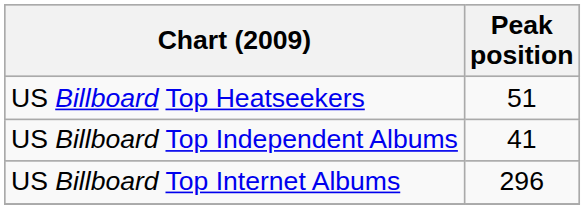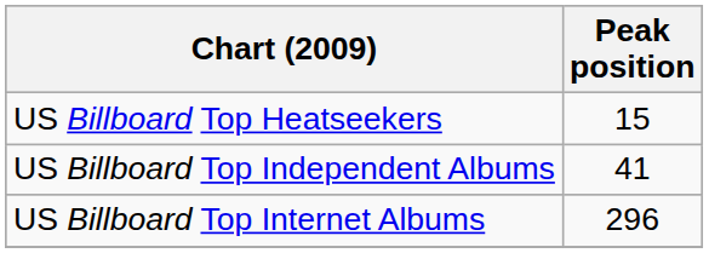 <table class="wikitable sortable">
 <tr>
 <th>Chart (2009)</th>
 <th>Peak<br>position</th>
 </tr>
 <tr>
 <td>US <em><a href='#'>Billboard</a></em> <a href='#'>Top Heatseekers</a></td>
-<td align="center">51</td>
+<td align="center">15</td>
 </tr>
 <tr>
 <td>US <em>Billboard</em> <a href='#'>Top Independent Albums</a></td>
 <td align="center">41</td>
 </tr>
 <tr>
 <td>US <em>Billboard</em> <a href='#'>Top Internet Albums</a></td>
 <td align="center">296</td>
 </tr>
 <tr>
 </tr>
 </table>
